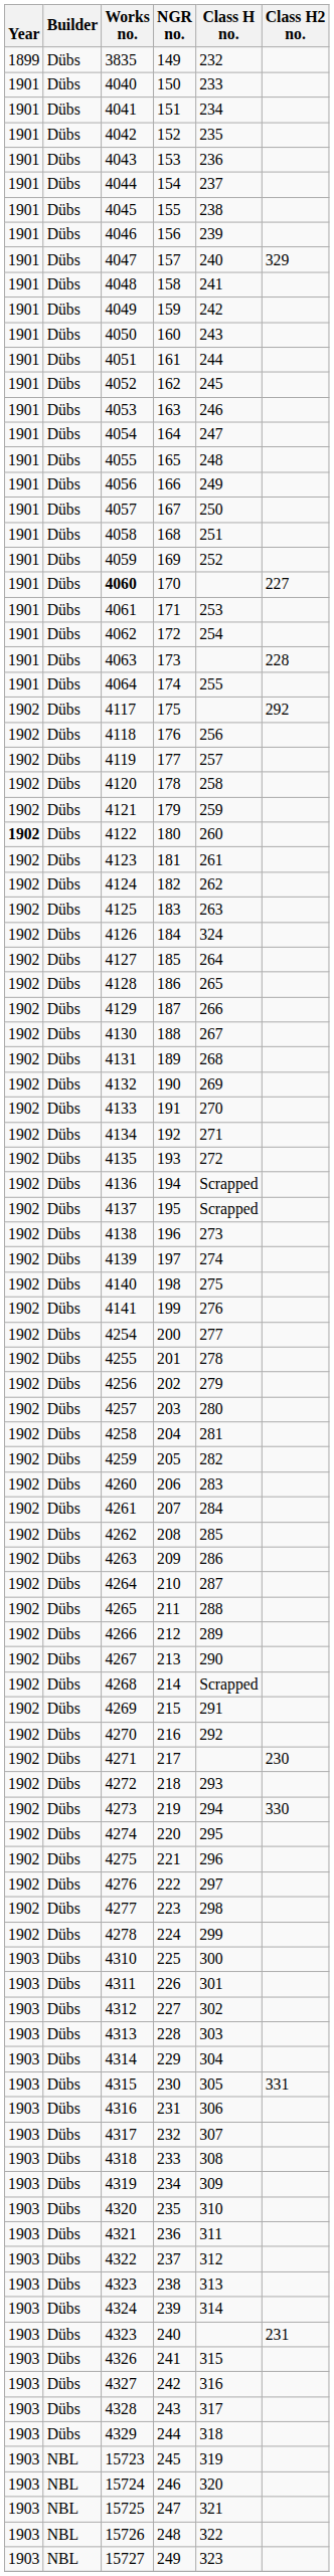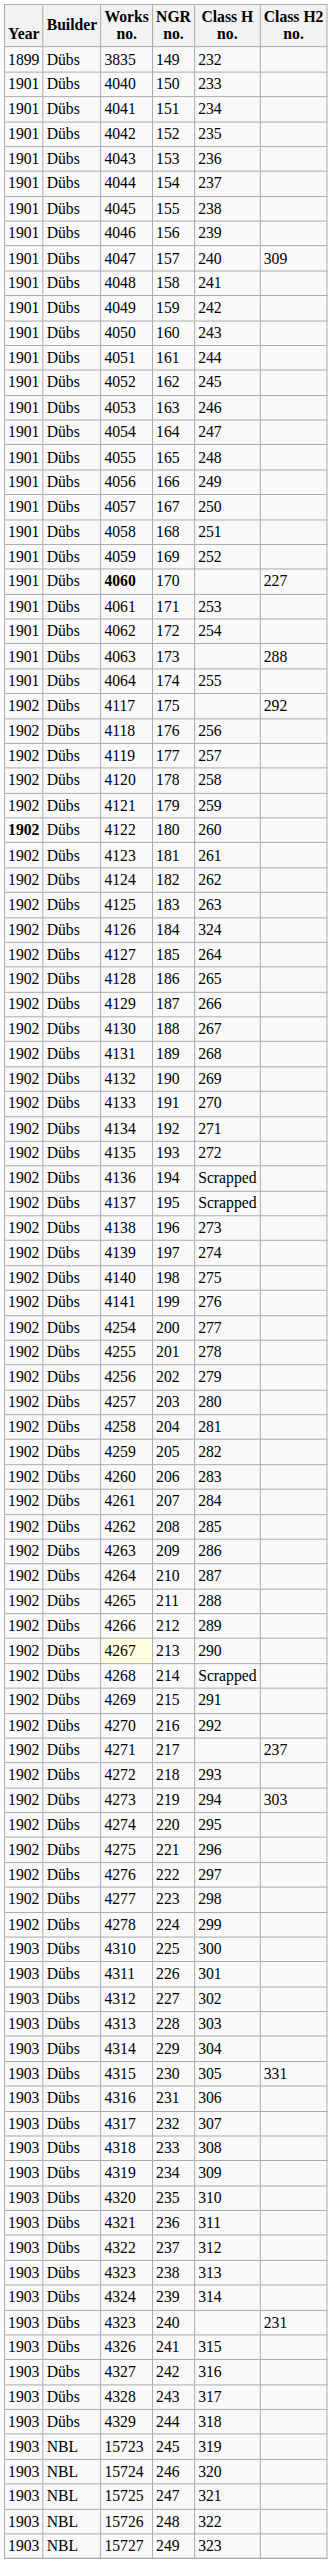 <table class="wikitable collapsible collapsed sortable" style="margin:0.5em auto; font-size:100%;">
 <tr>
 <th><br>Year</th>
 <th>Builder<br></th>
 <th>Works<br>no.</th>
 <th>NGR<br>no.</th>
 <th>Class H<br>no.</th>
 <th>Class H2<br>no.</th>
 </tr>
 <tr>
 <td>1899</td>
 <td>Dübs</td>
 <td>3835</td>
 <td>149</td>
 <td>232</td>
 <td></td>
 </tr>
 <tr>
 <td>1901</td>
 <td>Dübs</td>
 <td>4040</td>
 <td>150</td>
 <td>233</td>
 <td></td>
 </tr>
 <tr>
 <td>1901</td>
 <td>Dübs</td>
 <td>4041</td>
 <td>151</td>
 <td>234</td>
 <td></td>
 </tr>
 <tr>
 <td>1901</td>
 <td>Dübs</td>
 <td>4042</td>
 <td>152</td>
 <td>235</td>
 <td></td>
 </tr>
 <tr>
 <td>1901</td>
 <td>Dübs</td>
 <td>4043</td>
 <td>153</td>
 <td>236</td>
 <td></td>
 </tr>
 <tr>
 <td>1901</td>
 <td>Dübs</td>
 <td>4044</td>
 <td>154</td>
 <td>237</td>
 <td></td>
 </tr>
 <tr>
 <td>1901</td>
 <td>Dübs</td>
 <td>4045</td>
 <td>155</td>
 <td>238</td>
 <td></td>
 </tr>
 <tr>
 <td>1901</td>
 <td>Dübs</td>
 <td>4046</td>
 <td>156</td>
 <td>239</td>
 <td></td>
 </tr>
 <tr>
 <td>1901</td>
 <td>Dübs</td>
 <td>4047</td>
 <td>157</td>
 <td>240</td>
-<td>329</td>
+<td>309</td>
 </tr>
 <tr>
 <td>1901</td>
 <td>Dübs</td>
 <td>4048</td>
 <td>158</td>
 <td>241</td>
 <td></td>
 </tr>
 <tr>
 <td>1901</td>
 <td>Dübs</td>
 <td>4049</td>
 <td>159</td>
 <td>242</td>
 <td></td>
 </tr>
 <tr>
 <td>1901</td>
 <td>Dübs</td>
 <td>4050</td>
 <td>160</td>
 <td>243</td>
 <td></td>
 </tr>
 <tr>
 <td>1901</td>
 <td>Dübs</td>
 <td>4051</td>
 <td>161</td>
 <td>244</td>
 <td></td>
 </tr>
 <tr>
 <td>1901</td>
 <td>Dübs</td>
 <td>4052</td>
 <td>162</td>
 <td>245</td>
 <td></td>
 </tr>
 <tr>
 <td>1901</td>
 <td>Dübs</td>
 <td>4053</td>
 <td>163</td>
 <td>246</td>
 <td></td>
 </tr>
 <tr>
 <td>1901</td>
 <td>Dübs</td>
 <td>4054</td>
 <td>164</td>
 <td>247</td>
 <td></td>
 </tr>
 <tr>
 <td>1901</td>
 <td>Dübs</td>
 <td>4055</td>
 <td>165</td>
 <td>248</td>
 <td></td>
 </tr>
 <tr>
 <td>1901</td>
 <td>Dübs</td>
 <td>4056</td>
 <td>166</td>
 <td>249</td>
 <td></td>
 </tr>
 <tr>
 <td>1901</td>
 <td>Dübs</td>
 <td>4057</td>
 <td>167</td>
 <td>250</td>
 <td></td>
 </tr>
 <tr>
 <td>1901</td>
 <td>Dübs</td>
 <td>4058</td>
 <td>168</td>
 <td>251</td>
 <td></td>
 </tr>
 <tr>
 <td>1901</td>
 <td>Dübs</td>
 <td>4059</td>
 <td>169</td>
 <td>252</td>
 <td></td>
 </tr>
 <tr>
 <td>1901</td>
 <td>Dübs</td>
 <td><strong>4060</strong></td>
 <td>170</td>
 <td></td>
 <td>227</td>
 </tr>
 <tr>
 <td>1901</td>
 <td>Dübs</td>
 <td>4061</td>
 <td>171</td>
 <td>253</td>
 <td></td>
 </tr>
 <tr>
 <td>1901</td>
 <td>Dübs</td>
 <td>4062</td>
 <td>172</td>
 <td>254</td>
 <td></td>
 </tr>
 <tr>
 <td>1901</td>
 <td>Dübs</td>
 <td>4063</td>
 <td>173</td>
 <td></td>
-<td>228</td>
+<td>288</td>
 </tr>
 <tr>
 <td>1901</td>
 <td>Dübs</td>
 <td>4064</td>
 <td>174</td>
 <td>255</td>
 <td></td>
 </tr>
 <tr>
 <td>1902</td>
 <td>Dübs</td>
 <td>4117</td>
 <td>175</td>
 <td></td>
 <td>292</td>
 </tr>
 <tr>
 <td>1902</td>
 <td>Dübs</td>
 <td>4118</td>
 <td>176</td>
 <td>256</td>
 <td></td>
 </tr>
 <tr>
 <td>1902</td>
 <td>Dübs</td>
 <td>4119</td>
 <td>177</td>
 <td>257</td>
 <td></td>
 </tr>
 <tr>
 <td>1902</td>
 <td>Dübs</td>
 <td>4120</td>
 <td>178</td>
 <td>258</td>
 <td></td>
 </tr>
 <tr>
 <td>1902</td>
 <td>Dübs</td>
 <td>4121</td>
 <td>179</td>
 <td>259</td>
 <td></td>
 </tr>
 <tr>
 <td><strong>1902</strong></td>
 <td>Dübs</td>
 <td>4122</td>
 <td>180</td>
 <td>260</td>
 <td></td>
 </tr>
 <tr>
 <td>1902</td>
 <td>Dübs</td>
 <td>4123</td>
 <td>181</td>
 <td>261</td>
 <td></td>
 </tr>
 <tr>
 <td>1902</td>
 <td>Dübs</td>
 <td>4124</td>
 <td>182</td>
 <td>262</td>
 <td></td>
 </tr>
 <tr>
 <td>1902</td>
 <td>Dübs</td>
 <td>4125</td>
 <td>183</td>
 <td>263</td>
 <td></td>
 </tr>
 <tr>
 <td>1902</td>
 <td>Dübs</td>
 <td>4126</td>
 <td>184</td>
 <td>324</td>
 <td></td>
 </tr>
 <tr>
 <td>1902</td>
 <td>Dübs</td>
 <td>4127</td>
 <td>185</td>
 <td>264</td>
 <td></td>
 </tr>
 <tr>
 <td>1902</td>
 <td>Dübs</td>
 <td>4128</td>
 <td>186</td>
 <td>265</td>
 <td></td>
 </tr>
 <tr>
 <td>1902</td>
 <td>Dübs</td>
 <td>4129</td>
 <td>187</td>
 <td>266</td>
 <td></td>
 </tr>
 <tr>
 <td>1902</td>
 <td>Dübs</td>
 <td>4130</td>
 <td>188</td>
 <td>267</td>
 <td></td>
 </tr>
 <tr>
 <td>1902</td>
 <td>Dübs</td>
 <td>4131</td>
 <td>189</td>
 <td>268</td>
 <td></td>
 </tr>
 <tr>
 <td>1902</td>
 <td>Dübs</td>
 <td>4132</td>
 <td>190</td>
 <td>269</td>
 <td></td>
 </tr>
 <tr>
 <td>1902</td>
 <td>Dübs</td>
 <td>4133</td>
 <td>191</td>
 <td>270</td>
 <td></td>
 </tr>
 <tr>
 <td>1902</td>
 <td>Dübs</td>
 <td>4134</td>
 <td>192</td>
 <td>271</td>
 <td></td>
 </tr>
 <tr>
 <td>1902</td>
 <td>Dübs</td>
 <td>4135</td>
 <td>193</td>
 <td>272</td>
 <td></td>
 </tr>
 <tr>
 <td>1902</td>
 <td>Dübs</td>
 <td>4136</td>
 <td>194</td>
 <td>Scrapped</td>
 <td></td>
 </tr>
 <tr>
 <td>1902</td>
 <td>Dübs</td>
 <td>4137</td>
 <td>195</td>
 <td>Scrapped</td>
 <td></td>
 </tr>
 <tr>
 <td>1902</td>
 <td>Dübs</td>
 <td>4138</td>
 <td>196</td>
 <td>273</td>
 <td></td>
 </tr>
 <tr>
 <td>1902</td>
 <td>Dübs</td>
 <td>4139</td>
 <td>197</td>
 <td>274</td>
 <td></td>
 </tr>
 <tr>
 <td>1902</td>
 <td>Dübs</td>
 <td>4140</td>
 <td>198</td>
 <td>275</td>
 <td></td>
 </tr>
 <tr>
 <td>1902</td>
 <td>Dübs</td>
 <td>4141</td>
 <td>199</td>
 <td>276</td>
 <td></td>
 </tr>
 <tr>
 <td>1902</td>
 <td>Dübs</td>
 <td>4254</td>
 <td>200</td>
 <td>277</td>
 <td></td>
 </tr>
 <tr>
 <td>1902</td>
 <td>Dübs</td>
 <td>4255</td>
 <td>201</td>
 <td>278</td>
 <td></td>
 </tr>
 <tr>
 <td>1902</td>
 <td>Dübs</td>
 <td>4256</td>
 <td>202</td>
 <td>279</td>
 <td></td>
 </tr>
 <tr>
 <td>1902</td>
 <td>Dübs</td>
 <td>4257</td>
 <td>203</td>
 <td>280</td>
 <td></td>
 </tr>
 <tr>
 <td>1902</td>
 <td>Dübs</td>
 <td>4258</td>
 <td>204</td>
 <td>281</td>
 <td></td>
 </tr>
 <tr>
 <td>1902</td>
 <td>Dübs</td>
 <td>4259</td>
 <td>205</td>
 <td>282</td>
 <td></td>
 </tr>
 <tr>
 <td>1902</td>
 <td>Dübs</td>
 <td>4260</td>
 <td>206</td>
 <td>283</td>
 <td></td>
 </tr>
 <tr>
 <td>1902</td>
 <td>Dübs</td>
 <td>4261</td>
 <td>207</td>
 <td>284</td>
 <td></td>
 </tr>
 <tr>
 <td>1902</td>
 <td>Dübs</td>
 <td>4262</td>
 <td>208</td>
 <td>285</td>
 <td></td>
 </tr>
 <tr>
 <td>1902</td>
 <td>Dübs</td>
 <td>4263</td>
 <td>209</td>
 <td>286</td>
 <td></td>
 </tr>
 <tr>
 <td>1902</td>
 <td>Dübs</td>
 <td>4264</td>
 <td>210</td>
 <td>287</td>
 <td></td>
 </tr>
 <tr>
 <td>1902</td>
 <td>Dübs</td>
 <td>4265</td>
 <td>211</td>
 <td>288</td>
 <td></td>
 </tr>
 <tr>
 <td>1902</td>
 <td>Dübs</td>
 <td>4266</td>
 <td>212</td>
 <td>289</td>
 <td></td>
 </tr>
 <tr>
 <td>1902</td>
 <td>Dübs</td>
-<td>4267</td>
+<td style="background: lightyellow;">4267</td>
 <td>213</td>
 <td>290</td>
 <td></td>
 </tr>
 <tr>
 <td>1902</td>
 <td>Dübs</td>
 <td>4268</td>
 <td>214</td>
 <td>Scrapped</td>
 <td></td>
 </tr>
 <tr>
 <td>1902</td>
 <td>Dübs</td>
 <td>4269</td>
 <td>215</td>
 <td>291</td>
 <td></td>
 </tr>
 <tr>
 <td>1902</td>
 <td>Dübs</td>
 <td>4270</td>
 <td>216</td>
 <td>292</td>
 <td></td>
 </tr>
 <tr>
 <td>1902</td>
 <td>Dübs</td>
 <td>4271</td>
 <td>217</td>
 <td></td>
-<td>230</td>
+<td>237</td>
 </tr>
 <tr>
 <td>1902</td>
 <td>Dübs</td>
 <td>4272</td>
 <td>218</td>
 <td>293</td>
 <td></td>
 </tr>
 <tr>
 <td>1902</td>
 <td>Dübs</td>
 <td>4273</td>
 <td>219</td>
 <td>294</td>
-<td>330</td>
+<td>303</td>
 </tr>
 <tr>
 <td>1902</td>
 <td>Dübs</td>
 <td>4274</td>
 <td>220</td>
 <td>295</td>
 <td></td>
 </tr>
 <tr>
 <td>1902</td>
 <td>Dübs</td>
 <td>4275</td>
 <td>221</td>
 <td>296</td>
 <td></td>
 </tr>
 <tr>
 <td>1902</td>
 <td>Dübs</td>
 <td>4276</td>
 <td>222</td>
 <td>297</td>
 <td></td>
 </tr>
 <tr>
 <td>1902</td>
 <td>Dübs</td>
 <td>4277</td>
 <td>223</td>
 <td>298</td>
 <td></td>
 </tr>
 <tr>
 <td>1902</td>
 <td>Dübs</td>
 <td>4278</td>
 <td>224</td>
 <td>299</td>
 <td></td>
 </tr>
 <tr>
 <td>1903</td>
 <td>Dübs</td>
 <td>4310</td>
 <td>225</td>
 <td>300</td>
 <td></td>
 </tr>
 <tr>
 <td>1903</td>
 <td>Dübs</td>
 <td>4311</td>
 <td>226</td>
 <td>301</td>
 <td></td>
 </tr>
 <tr>
 <td>1903</td>
 <td>Dübs</td>
 <td>4312</td>
 <td>227</td>
 <td>302</td>
 <td></td>
 </tr>
 <tr>
 <td>1903</td>
 <td>Dübs</td>
 <td>4313</td>
 <td>228</td>
 <td>303</td>
 <td></td>
 </tr>
 <tr>
 <td>1903</td>
 <td>Dübs</td>
 <td>4314</td>
 <td>229</td>
 <td>304</td>
 <td></td>
 </tr>
 <tr>
 <td>1903</td>
 <td>Dübs</td>
 <td>4315</td>
 <td>230</td>
 <td>305</td>
 <td>331</td>
 </tr>
 <tr>
 <td>1903</td>
 <td>Dübs</td>
 <td>4316</td>
 <td>231</td>
 <td>306</td>
 <td></td>
 </tr>
 <tr>
 <td>1903</td>
 <td>Dübs</td>
 <td>4317</td>
 <td>232</td>
 <td>307</td>
 <td></td>
 </tr>
 <tr>
 <td>1903</td>
 <td>Dübs</td>
 <td>4318</td>
 <td>233</td>
 <td>308</td>
 <td></td>
 </tr>
 <tr>
 <td>1903</td>
 <td>Dübs</td>
 <td>4319</td>
 <td>234</td>
 <td>309</td>
 <td></td>
 </tr>
 <tr>
 <td>1903</td>
 <td>Dübs</td>
 <td>4320</td>
 <td>235</td>
 <td>310</td>
 <td></td>
 </tr>
 <tr>
 <td>1903</td>
 <td>Dübs</td>
 <td>4321</td>
 <td>236</td>
 <td>311</td>
 <td></td>
 </tr>
 <tr>
 <td>1903</td>
 <td>Dübs</td>
 <td>4322</td>
 <td>237</td>
 <td>312</td>
 <td></td>
 </tr>
 <tr>
 <td>1903</td>
 <td>Dübs</td>
 <td>4323</td>
 <td>238</td>
 <td>313</td>
 <td></td>
 </tr>
 <tr>
 <td>1903</td>
 <td>Dübs</td>
 <td>4324</td>
 <td>239</td>
 <td>314</td>
 <td></td>
 </tr>
 <tr>
 <td>1903</td>
 <td>Dübs</td>
 <td>4323</td>
 <td>240</td>
 <td></td>
 <td>231</td>
 </tr>
 <tr>
 <td>1903</td>
 <td>Dübs</td>
 <td>4326</td>
 <td>241</td>
 <td>315</td>
 <td></td>
 </tr>
 <tr>
 <td>1903</td>
 <td>Dübs</td>
 <td>4327</td>
 <td>242</td>
 <td>316</td>
 <td></td>
 </tr>
 <tr>
 <td>1903</td>
 <td>Dübs</td>
 <td>4328</td>
 <td>243</td>
 <td>317</td>
 <td></td>
 </tr>
 <tr>
 <td>1903</td>
 <td>Dübs</td>
 <td>4329</td>
 <td>244</td>
 <td>318</td>
 <td></td>
 </tr>
 <tr>
 <td>1903</td>
 <td>NBL</td>
 <td>15723</td>
 <td>245</td>
 <td>319</td>
 <td></td>
 </tr>
 <tr>
 <td>1903</td>
 <td>NBL</td>
 <td>15724</td>
 <td>246</td>
 <td>320</td>
 <td></td>
 </tr>
 <tr>
 <td>1903</td>
 <td>NBL</td>
 <td>15725</td>
 <td>247</td>
 <td>321</td>
 <td></td>
 </tr>
 <tr>
 <td>1903</td>
 <td>NBL</td>
 <td>15726</td>
 <td>248</td>
 <td>322</td>
 <td></td>
 </tr>
 <tr>
 <td>1903</td>
 <td>NBL</td>
 <td>15727</td>
 <td>249</td>
 <td>323</td>
 <td></td>
 </tr>
 <tr>
 </tr>
 </table>
